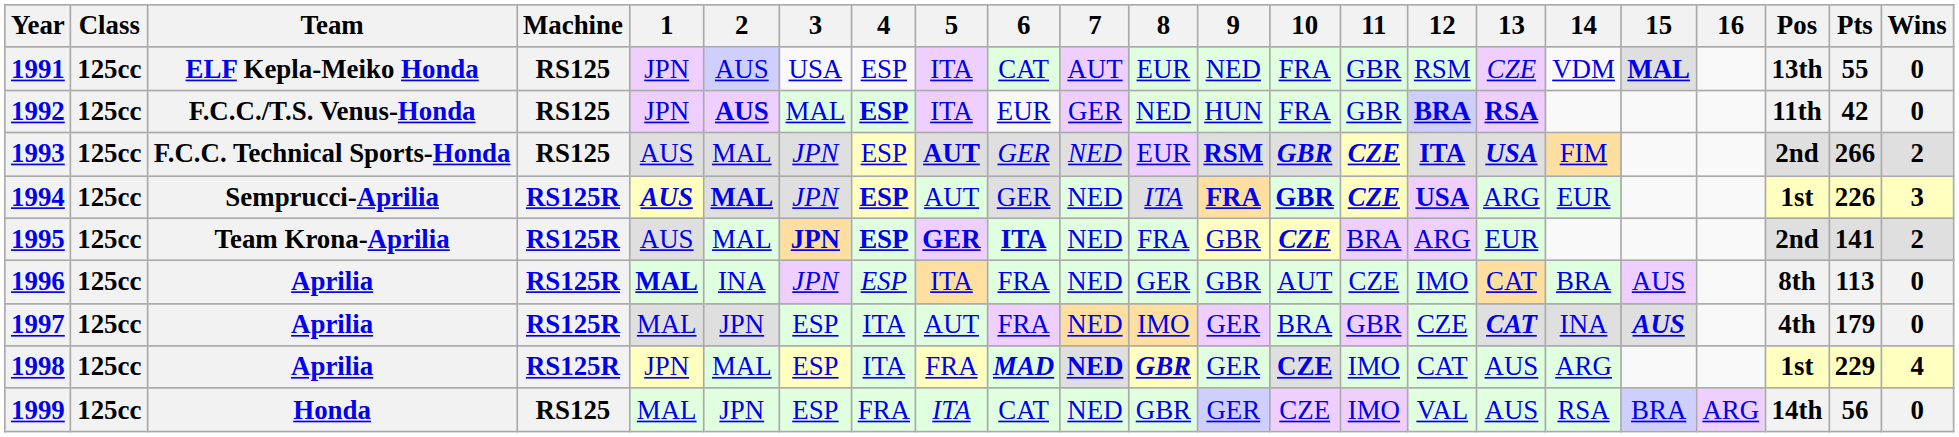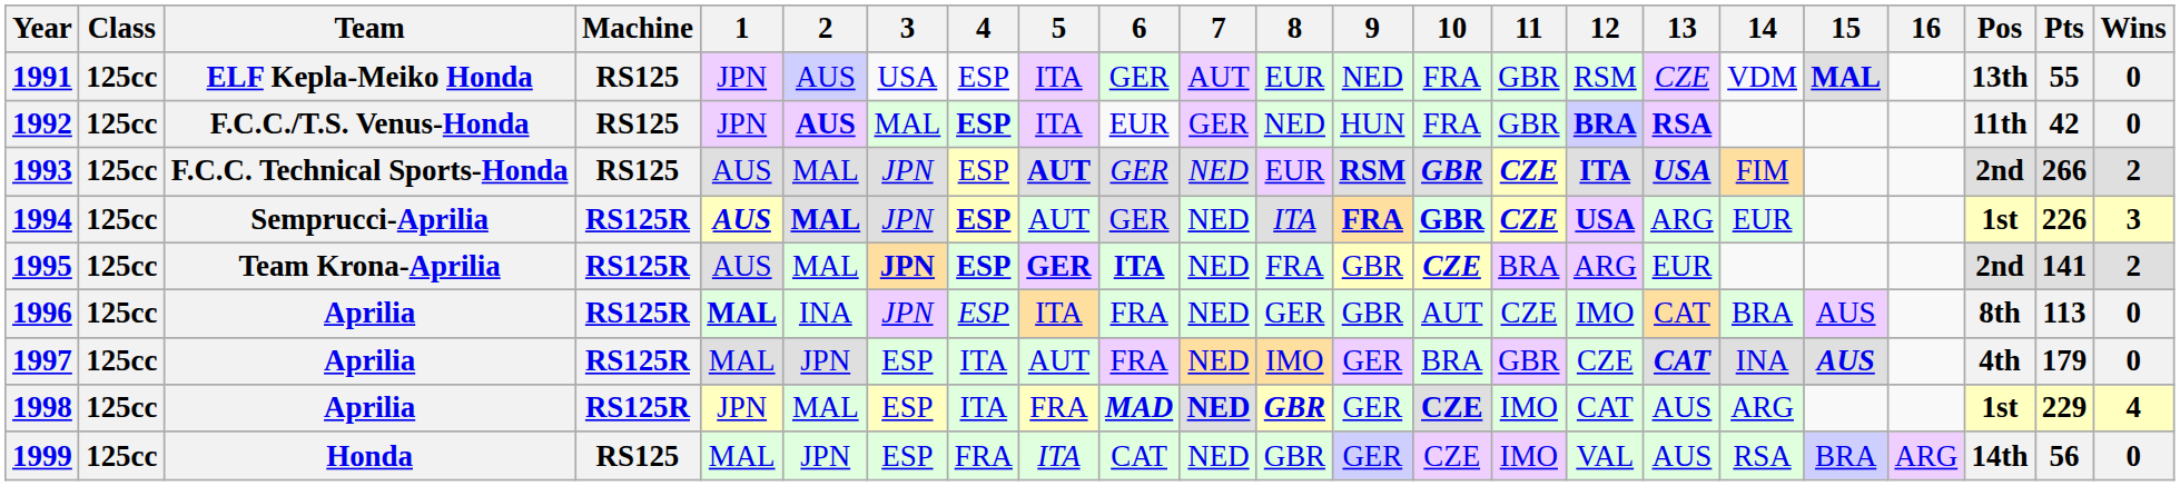 <table class="wikitable" style="text-align:center">
 <tr>
 <th>Year</th>
 <th>Class</th>
 <th>Team</th>
 <th>Machine</th>
 <th>1</th>
 <th>2</th>
 <th>3</th>
 <th>4</th>
 <th>5</th>
 <th>6</th>
 <th>7</th>
 <th>8</th>
 <th>9</th>
 <th>10</th>
 <th>11</th>
 <th>12</th>
 <th>13</th>
 <th>14</th>
 <th>15</th>
 <th>16</th>
 <th>Pos</th>
 <th>Pts</th>
 <th>Wins</th>
 </tr>
 <tr>
 <th><a href='#'>1991</a></th>
 <th>125cc</th>
 <th><a href='#'>ELF</a> Kepla-Meiko <a href='#'>Honda</a></th>
 <th>RS125</th>
 <td style="background:#EFCFFF;"><a href='#'>JPN</a><br></td>
 <td style="background:#CFCFFF;"><a href='#'>AUS</a><br></td>
 <td><a href='#'>USA</a><br></td>
 <td><a href='#'>ESP</a><br></td>
 <td style="background:#EFCFFF;"><a href='#'>ITA</a><br></td>
-<td style="background:#DFFFDF;"><a href='#'>CAT</a><br></td>
+<td style="background:#DFFFDF;"><a href='#'>GER</a><br></td>
 <td style="background:#EFCFFF;"><a href='#'>AUT</a><br></td>
 <td style="background:#DFFFDF;"><a href='#'>EUR</a><br></td>
 <td style="background:#DFFFDF;"><a href='#'>NED</a><br></td>
 <td style="background:#DFFFDF;"><a href='#'>FRA</a><br></td>
 <td style="background:#DFFFDF;"><a href='#'>GBR</a><br></td>
 <td style="background:#DFFFDF;"><a href='#'>RSM</a><br></td>
 <td style="background:#EFCFFF;"><em><a href='#'>CZE</a></em><br></td>
 <td><a href='#'>VDM</a><br></td>
 <td style="background:#DFDFDF;"><strong><a href='#'>MAL</a></strong><br></td>
 <td></td>
 <th>13th</th>
 <th>55</th>
 <th>0</th>
 </tr>
 <tr>
 <th><a href='#'>1992</a></th>
 <th>125cc</th>
 <th>F.C.C./T.S. Venus-<a href='#'>Honda</a></th>
 <th>RS125</th>
 <td style="background:#EFCFFF;"><a href='#'>JPN</a><br></td>
 <td style="background:#EFCFFF;"><strong><a href='#'>AUS</a></strong><br></td>
 <td style="background:#DFFFDF;"><a href='#'>MAL</a><br></td>
 <td style="background:#DFFFDF;"><strong><a href='#'>ESP</a></strong><br></td>
 <td style="background:#EFCFFF;"><a href='#'>ITA</a><br></td>
 <td><a href='#'>EUR</a><br></td>
 <td style="background:#EFCFFF;"><a href='#'>GER</a><br></td>
 <td style="background:#DFFFDF;"><a href='#'>NED</a><br></td>
 <td style="background:#DFFFDF;"><a href='#'>HUN</a><br></td>
 <td style="background:#DFFFDF;"><a href='#'>FRA</a><br></td>
 <td style="background:#DFFFDF;"><a href='#'>GBR</a><br></td>
 <td style="background:#CFCFFF;"><strong><a href='#'>BRA</a></strong><br></td>
 <td style="background:#EFCFFF;"><strong><a href='#'>RSA</a><br></strong></td>
 <td></td>
 <td></td>
 <td></td>
 <th>11th</th>
 <th>42</th>
 <th>0</th>
 </tr>
 <tr>
 <th><a href='#'>1993</a></th>
 <th>125cc</th>
 <th>F.C.C. Technical Sports-<a href='#'>Honda</a></th>
 <th>RS125</th>
 <td style="background:#DFDFDF;"><a href='#'>AUS</a><br></td>
 <td style="background:#DFDFDF;"><a href='#'>MAL</a><br></td>
 <td style="background:#DFDFDF;"><em><a href='#'>JPN</a></em><br></td>
 <td style="background:#FFFFBF;"><a href='#'>ESP</a><br></td>
 <td style="background:#DFDFDF;"><strong><a href='#'>AUT</a></strong><br></td>
 <td style="background:#DFDFDF;"><em><a href='#'>GER</a></em><br></td>
 <td style="background:#DFDFDF;"><em><a href='#'>NED</a></em><br></td>
 <td style="background:#EFCFFF;"><a href='#'>EUR</a><br></td>
 <td style="background:#DFDFDF;"><strong><a href='#'>RSM</a></strong><br></td>
 <td style="background:#DFDFDF;"><strong><em><a href='#'>GBR</a></em></strong><br></td>
 <td style="background:#FFFFBF;"><strong><em><a href='#'>CZE</a></em></strong><br></td>
 <td style="background:#DFDFDF;"><strong><a href='#'>ITA</a></strong><br></td>
 <td style="background:#DFDFDF;"><strong><em><a href='#'>USA</a></em></strong><br></td>
 <td style="background:#FFDF9F;"><a href='#'>FIM</a><br></td>
 <td></td>
 <td></td>
 <td style="background:#dfdfdf;"><strong>2nd</strong></td>
 <td style="background:#dfdfdf;"><strong>266</strong></td>
 <td style="background:#dfdfdf;"><strong>2</strong></td>
 </tr>
 <tr>
 <th><a href='#'>1994</a></th>
 <th>125cc</th>
 <th>Semprucci-<a href='#'>Aprilia</a></th>
 <th><a href='#'>RS125R</a></th>
 <td style="background:#FFFFBF;"><strong><em><a href='#'>AUS</a></em></strong><br></td>
 <td style="background:#DFDFDF;"><strong><a href='#'>MAL</a></strong><br></td>
 <td style="background:#DFDFDF;"><em><a href='#'>JPN</a></em><br></td>
 <td style="background:#FFFFBF;"><strong><a href='#'>ESP</a></strong><br></td>
 <td style="background:#DFFFDF;"><a href='#'>AUT</a><br></td>
 <td style="background:#DFDFDF;"><a href='#'>GER</a><br></td>
 <td style="background:#DFFFDF;"><a href='#'>NED</a><br></td>
 <td style="background:#DFDFDF;"><em><a href='#'>ITA</a></em><br></td>
 <td style="background:#FFDF9F;"><strong><a href='#'>FRA</a></strong><br></td>
 <td style="background:#DFFFDF;"><strong><a href='#'>GBR</a></strong><br></td>
 <td style="background:#FFFFBF;"><strong><em><a href='#'>CZE</a></em></strong><br></td>
 <td style="background:#EFCFFF;"><strong><a href='#'>USA</a></strong><br></td>
 <td style="background:#DFFFDF;"><a href='#'>ARG</a><br></td>
 <td style="background:#DFFFDF;"><a href='#'>EUR</a><br></td>
 <td></td>
 <td></td>
 <td style="background:#ffffbf;"><strong>1st</strong></td>
 <td style="background:#ffffbf;"><strong>226</strong></td>
 <td style="background:#ffffbf;"><strong>3</strong></td>
 </tr>
 <tr>
 <th><a href='#'>1995</a></th>
 <th>125cc</th>
 <th>Team Krona-<a href='#'>Aprilia</a></th>
 <th><a href='#'>RS125R</a></th>
 <td style="background:#DFDFDF;"><a href='#'>AUS</a><br></td>
 <td style="background:#DFFFDF;"><a href='#'>MAL</a><br></td>
 <td style="background:#FFDF9F;"><strong><a href='#'>JPN</a></strong><br></td>
 <td style="background:#DFFFDF;"><strong><a href='#'>ESP</a></strong><br></td>
 <td style="background:#EFCFFF;"><strong><a href='#'>GER</a></strong><br></td>
 <td style="background:#DFFFDF;"><strong><a href='#'>ITA</a></strong><br></td>
 <td style="background:#DFFFDF;"><a href='#'>NED</a><br></td>
 <td style="background:#DFFFDF;"><a href='#'>FRA</a><br></td>
 <td style="background:#FFFFBF;"><a href='#'>GBR</a><br></td>
 <td style="background:#FFFFBF;"><strong><em><a href='#'>CZE</a></em></strong><br></td>
 <td style="background:#EFCFFF;"><a href='#'>BRA</a><br></td>
 <td style="background:#EFCFFF;"><a href='#'>ARG</a><br></td>
 <td style="background:#DFFFDF;"><a href='#'>EUR</a><br></td>
 <td></td>
 <td></td>
 <td></td>
 <td style="background:#dfdfdf;"><strong>2nd</strong></td>
 <td style="background:#dfdfdf;"><strong>141</strong></td>
 <td style="background:#dfdfdf;"><strong>2</strong></td>
 </tr>
 <tr>
 <th><a href='#'>1996</a></th>
 <th>125cc</th>
 <th><a href='#'>Aprilia</a></th>
 <th><a href='#'>RS125R</a></th>
 <td style="background:#DFFFDF;"><strong><a href='#'>MAL</a></strong><br></td>
 <td style="background:#DFFFDF;"><a href='#'>INA</a><br></td>
 <td style="background:#EFCFFF;"><em><a href='#'>JPN</a></em><br></td>
 <td style="background:#DFFFDF;"><em><a href='#'>ESP</a></em><br></td>
 <td style="background:#FFDF9F;"><a href='#'>ITA</a><br></td>
 <td style="background:#DFFFDF;"><a href='#'>FRA</a><br></td>
 <td style="background:#DFFFDF;"><a href='#'>NED</a><br></td>
 <td style="background:#DFFFDF;"><a href='#'>GER</a><br></td>
 <td style="background:#DFFFDF;"><a href='#'>GBR</a><br></td>
 <td style="background:#DFFFDF;"><a href='#'>AUT</a><br></td>
 <td style="background:#DFFFDF;"><a href='#'>CZE</a><br></td>
 <td style="background:#DFFFDF;"><a href='#'>IMO</a><br></td>
 <td style="background:#FFDF9F;"><a href='#'>CAT</a><br></td>
 <td style="background:#DFFFDF;"><a href='#'>BRA</a><br></td>
 <td style="background:#EFCFFF;"><a href='#'>AUS</a><br></td>
 <td></td>
 <th>8th</th>
 <th>113</th>
 <th>0</th>
 </tr>
 <tr>
 <th><a href='#'>1997</a></th>
 <th>125cc</th>
 <th><a href='#'>Aprilia</a></th>
 <th><a href='#'>RS125R</a></th>
 <td style="background:#DFDFDF;"><a href='#'>MAL</a><br></td>
 <td style="background:#DFDFDF;"><a href='#'>JPN</a><br></td>
 <td style="background:#DFFFDF;"><a href='#'>ESP</a><br></td>
 <td style="background:#DFFFDF;"><a href='#'>ITA</a><br></td>
 <td style="background:#DFFFDF;"><a href='#'>AUT</a><br></td>
 <td style="background:#EFCFFF;"><a href='#'>FRA</a><br></td>
 <td style="background:#FFDF9F;"><a href='#'>NED</a><br></td>
 <td style="background:#FFDF9F;"><a href='#'>IMO</a><br></td>
 <td style="background:#EFCFFF;"><a href='#'>GER</a><br></td>
 <td style="background:#DFFFDF;"><a href='#'>BRA</a><br></td>
 <td style="background:#EFCFFF;"><a href='#'>GBR</a><br></td>
 <td style="background:#DFFFDF;"><a href='#'>CZE</a><br></td>
 <td style="background:#DFDFDF;"><strong><em><a href='#'>CAT</a></em></strong><br></td>
 <td style="background:#DFDFDF;"><a href='#'>INA</a><br></td>
 <td style="background:#DFDFDF;"><strong><em><a href='#'>AUS</a></em></strong><br></td>
 <td></td>
 <th>4th</th>
 <th>179</th>
 <th>0</th>
 </tr>
 <tr>
 <th><a href='#'>1998</a></th>
 <th>125cc</th>
 <th><a href='#'>Aprilia</a></th>
 <th><a href='#'>RS125R</a></th>
 <td style="background:#FFFFBF;"><a href='#'>JPN</a><br></td>
 <td style="background:#DFFFDF;"><a href='#'>MAL</a><br></td>
 <td style="background:#FFFFBF;"><a href='#'>ESP</a><br></td>
 <td style="background:#DFFFDF;"><a href='#'>ITA</a><br></td>
 <td style="background:#FFFFBF;"><a href='#'>FRA</a><br></td>
 <td style="background:#DFFFDF;"><strong><em><a href='#'>MAD</a></em></strong><br></td>
 <td style="background:#DFDFDF;"><strong><a href='#'>NED</a></strong><br></td>
 <td style="background:#FFFFBF;"><strong><em><a href='#'>GBR</a></em></strong><br></td>
 <td style="background:#DFFFDF;"><a href='#'>GER</a><br></td>
 <td style="background:#DFDFDF;"><strong><a href='#'>CZE</a></strong><br></td>
 <td style="background:#DFFFDF;"><a href='#'>IMO</a><br></td>
 <td style="background:#DFFFDF;"><a href='#'>CAT</a><br></td>
 <td style="background:#DFFFDF;"><a href='#'>AUS</a><br></td>
 <td style="background:#DFFFDF;"><a href='#'>ARG</a><br></td>
 <td></td>
 <td></td>
 <td style="background:#ffffbf;"><strong>1st</strong></td>
 <td style="background:#ffffbf;"><strong>229</strong></td>
 <td style="background:#ffffbf;"><strong>4</strong></td>
 </tr>
 <tr>
 <th><a href='#'>1999</a></th>
 <th>125cc</th>
 <th><a href='#'>Honda</a></th>
 <th>RS125</th>
 <td style="background:#DFFFDF;"><a href='#'>MAL</a><br></td>
 <td style="background:#DFFFDF;"><a href='#'>JPN</a><br></td>
 <td style="background:#DFFFDF;"><a href='#'>ESP</a><br></td>
 <td style="background:#DFFFDF;"><a href='#'>FRA</a><br></td>
 <td style="background:#DFFFDF;"><em><a href='#'>ITA</a></em><br></td>
 <td style="background:#DFFFDF;"><a href='#'>CAT</a><br></td>
 <td style="background:#DFFFDF;"><a href='#'>NED</a><br></td>
 <td style="background:#DFFFDF;"><a href='#'>GBR</a><br></td>
 <td style="background:#CFCFFF;"><a href='#'>GER</a><br></td>
 <td style="background:#EFCFFF;"><a href='#'>CZE</a><br></td>
 <td style="background:#EFCFFF;"><a href='#'>IMO</a><br></td>
 <td style="background:#DFFFDF;"><a href='#'>VAL</a><br></td>
 <td style="background:#DFFFDF;"><a href='#'>AUS</a><br></td>
 <td style="background:#DFFFDF;"><a href='#'>RSA</a><br></td>
 <td style="background:#CFCFFF;"><a href='#'>BRA</a><br></td>
 <td style="background:#EFCFFF;"><a href='#'>ARG</a><br></td>
 <th>14th</th>
 <th>56</th>
 <th>0</th>
 </tr>
 </table>
